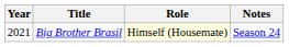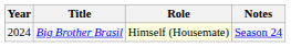 <table class="wikitable sortable">
 <tr>
 <th>Year</th>
 <th>Title</th>
 <th>Role</th>
 <th class="unsortable">Notes</th>
 </tr>
 <tr>
-<td>2021</td>
+<td>2024</td>
 <td><em><a href='#'>Big Brother Brasil</a></em></td>
 <td style="background: lightyellow;">Himself (Housemate)</td>
 <td><a href='#'>Season 24</a></td>
 </tr>
 </table>
